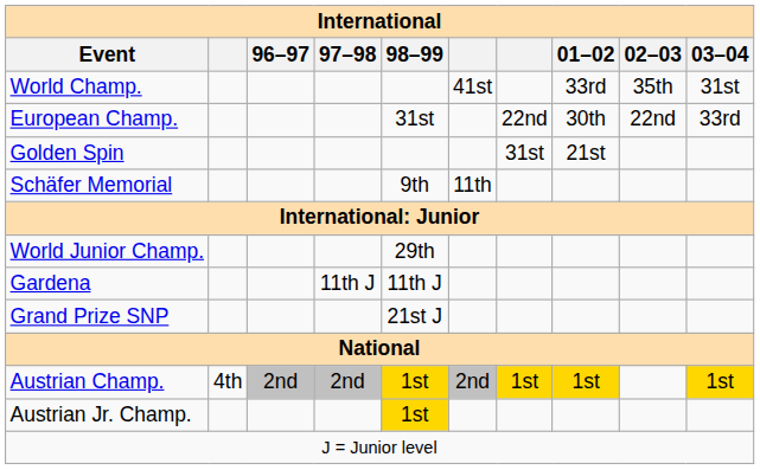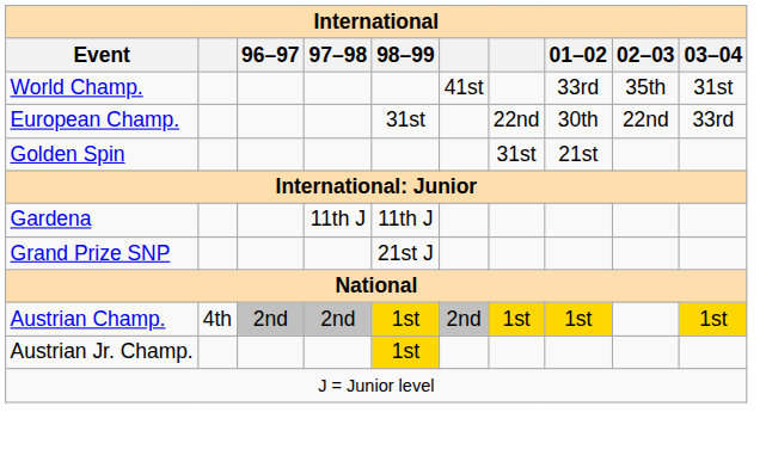 <table class="wikitable" style="text-align:center">
 <tr>
 <th style="background-color: #ffdead; " colspan=10 align=center>International</th>
 </tr>
 <tr>
 <th>Event</th>
 <th></th>
 <th>96–97</th>
 <th>97–98</th>
 <th>98–99</th>
 <th></th>
 <th></th>
 <th>01–02</th>
 <th>02–03</th>
 <th>03–04</th>
 </tr>
 <tr>
 <td align=left><a href='#'>World Champ.</a></td>
 <td></td>
 <td></td>
 <td></td>
 <td></td>
 <td>41st</td>
 <td></td>
 <td>33rd</td>
 <td>35th</td>
 <td>31st</td>
 </tr>
 <tr>
 <td align=left><a href='#'>European Champ.</a></td>
 <td></td>
 <td></td>
 <td></td>
 <td>31st</td>
 <td></td>
 <td>22nd</td>
 <td>30th</td>
 <td>22nd</td>
 <td>33rd</td>
 </tr>
 <tr>
 <td align=left><a href='#'>Golden Spin</a></td>
 <td></td>
 <td></td>
 <td></td>
 <td></td>
 <td></td>
 <td>31st</td>
 <td>21st</td>
 <td></td>
 <td></td>
 </tr>
 <tr>
-<td align=left><a href='#'>Schäfer Memorial</a></td>
-<td></td>
-<td></td>
-<td></td>
-<td>9th</td>
-<td>11th</td>
-<td></td>
-<td></td>
-<td></td>
-<td></td>
-</tr>
-<tr>
 <th style="background-color: #ffdead; " colspan=10 align=center>International: Junior</th>
-</tr>
-<tr>
-<td align=left><a href='#'>World Junior Champ.</a></td>
-<td></td>
-<td></td>
-<td></td>
-<td>29th</td>
-<td></td>
-<td></td>
-<td></td>
-<td></td>
-<td></td>
 </tr>
 <tr>
 <td align=left><a href='#'>Gardena</a></td>
 <td></td>
 <td></td>
 <td>11th J</td>
 <td>11th J</td>
 <td></td>
 <td></td>
 <td></td>
 <td></td>
 <td></td>
 </tr>
 <tr>
 <td align=left><a href='#'>Grand Prize SNP</a></td>
 <td></td>
 <td></td>
 <td></td>
 <td>21st J</td>
 <td></td>
 <td></td>
 <td></td>
 <td></td>
 <td></td>
 </tr>
 <tr>
 <th style="background-color: #ffdead; " colspan=10 align=center>National</th>
 </tr>
 <tr>
 <td align=left><a href='#'>Austrian Champ.</a></td>
 <td>4th</td>
 <td bgcolor=silver>2nd</td>
 <td bgcolor=silver>2nd</td>
 <td bgcolor=gold>1st</td>
 <td bgcolor=silver>2nd</td>
 <td bgcolor=gold>1st</td>
 <td bgcolor=gold>1st</td>
 <td></td>
 <td bgcolor=gold>1st</td>
 </tr>
 <tr>
 <td align=left>Austrian Jr. Champ.</td>
 <td></td>
 <td></td>
 <td></td>
 <td bgcolor=gold>1st</td>
 <td></td>
 <td></td>
 <td></td>
 <td></td>
 <td></td>
 </tr>
 <tr>
 <td colspan=10 align=center><small> J = Junior level </small></td>
 </tr>
 </table>
